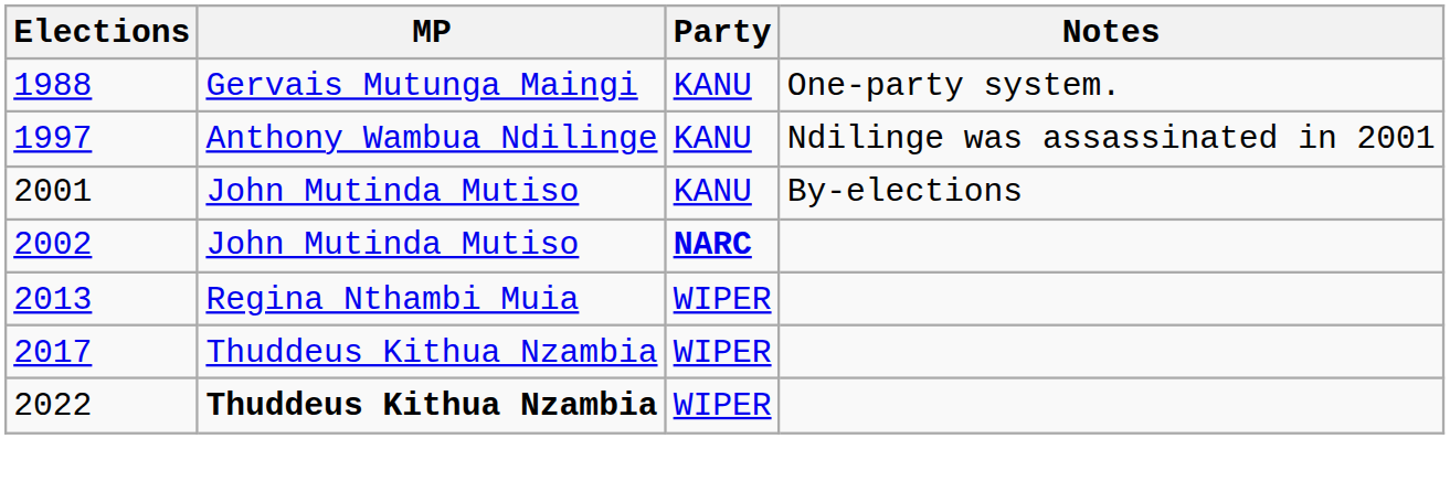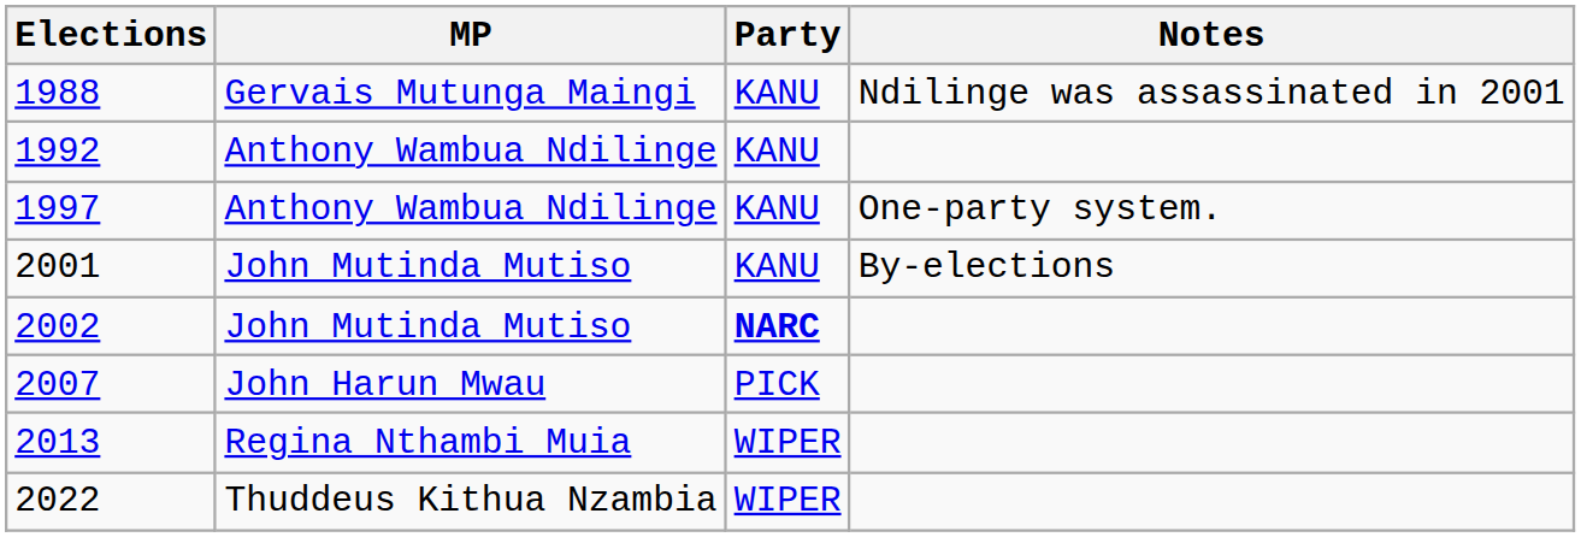 <table class="wikitable">
 <tr>
 <th>Elections</th>
 <th>MP </th>
 <th>Party</th>
 <th>Notes</th>
 </tr>
 <tr>
 <td><a href='#'>1988</a></td>
 <td><a href='#'>Gervais Mutunga Maingi</a></td>
 <td><a href='#'>KANU</a></td>
-<td>One-party system.</td>
+<td>Ndilinge was assassinated in 2001 </td>
+</tr>
+<tr>
+<td><a href='#'>1992</a></td>
+<td><a href='#'>Anthony Wambua Ndilinge</a></td>
+<td><a href='#'>KANU</a></td>
+<td></td>
 </tr>
 <tr>
 <td><a href='#'>1997</a></td>
 <td><a href='#'>Anthony Wambua Ndilinge</a></td>
 <td><a href='#'>KANU</a></td>
-<td>Ndilinge was assassinated in 2001 </td>
+<td>One-party system.</td>
 </tr>
 <tr>
 <td>2001</td>
 <td><a href='#'>John Mutinda Mutiso</a></td>
 <td><a href='#'>KANU</a></td>
 <td>By-elections</td>
 </tr>
 <tr>
 <td><a href='#'>2002</a></td>
 <td><a href='#'>John Mutinda Mutiso</a></td>
 <td><strong><a href='#'>NARC</a></strong></td>
 <td></td>
 </tr>
 <tr>
+<td><a href='#'>2007</a></td>
+<td><a href='#'>John Harun Mwau</a></td>
+<td><a href='#'>PICK</a></td>
+<td></td>
+</tr>
+<tr>
 <td><a href='#'>2013</a></td>
 <td><a href='#'>Regina Nthambi Muia</a></td>
 <td><a href='#'>WIPER</a></td>
 <td></td>
 </tr>
 <tr>
-<td><a href='#'>2017</a></td>
-<td><a href='#'>Thuddeus Kithua Nzambia</a></td>
-<td><a href='#'>WIPER</a></td>
-<td></td>
-</tr>
-<tr>
 <td>2022</td>
-<td><strong>Thuddeus Kithua Nzambia</strong></td>
+<td>Thuddeus Kithua Nzambia</td>
 <td><a href='#'>WIPER</a></td>
 <td></td>
 </tr>
 </table>
